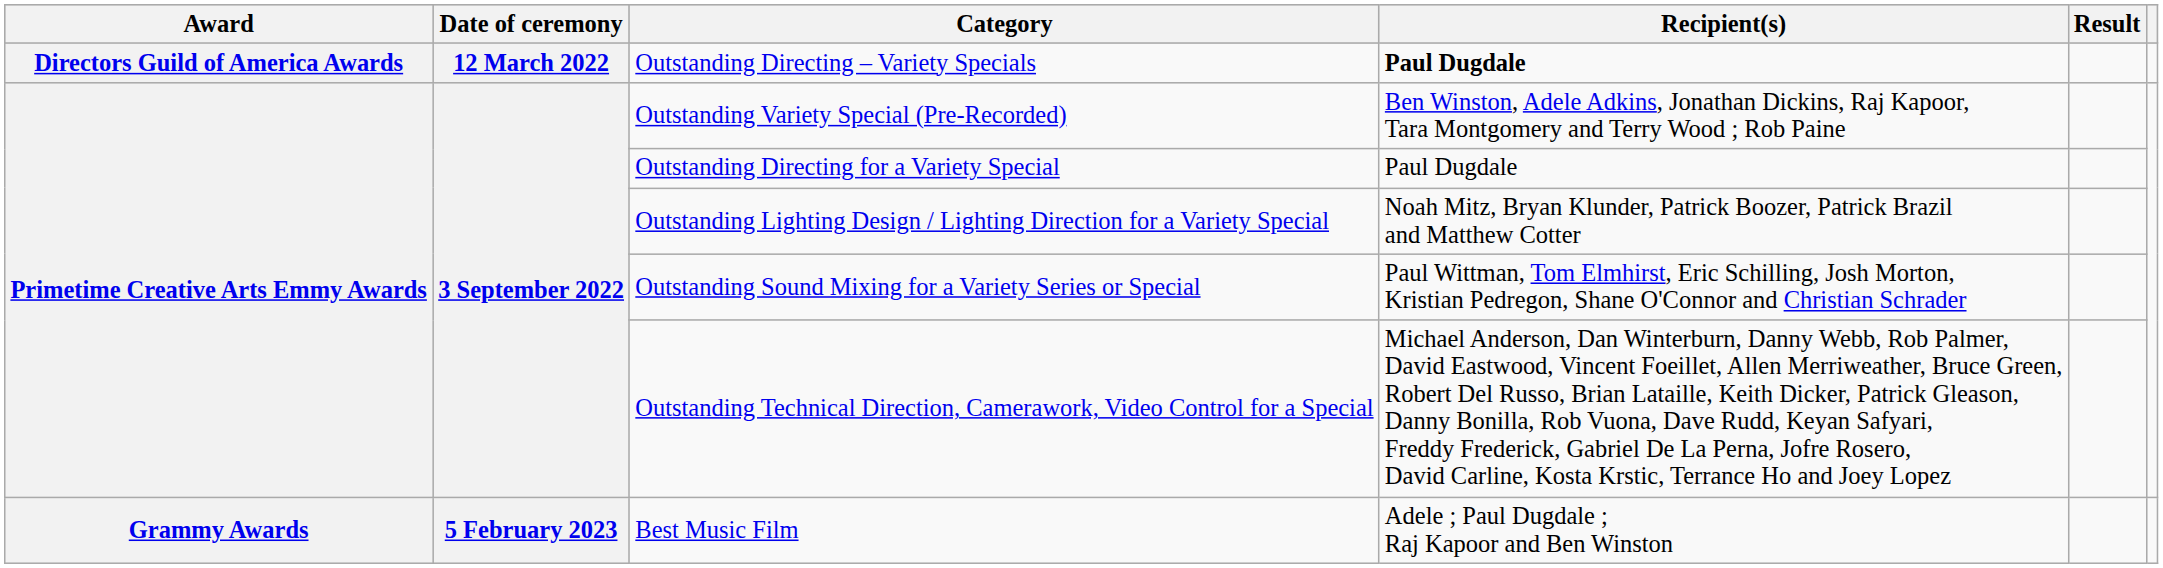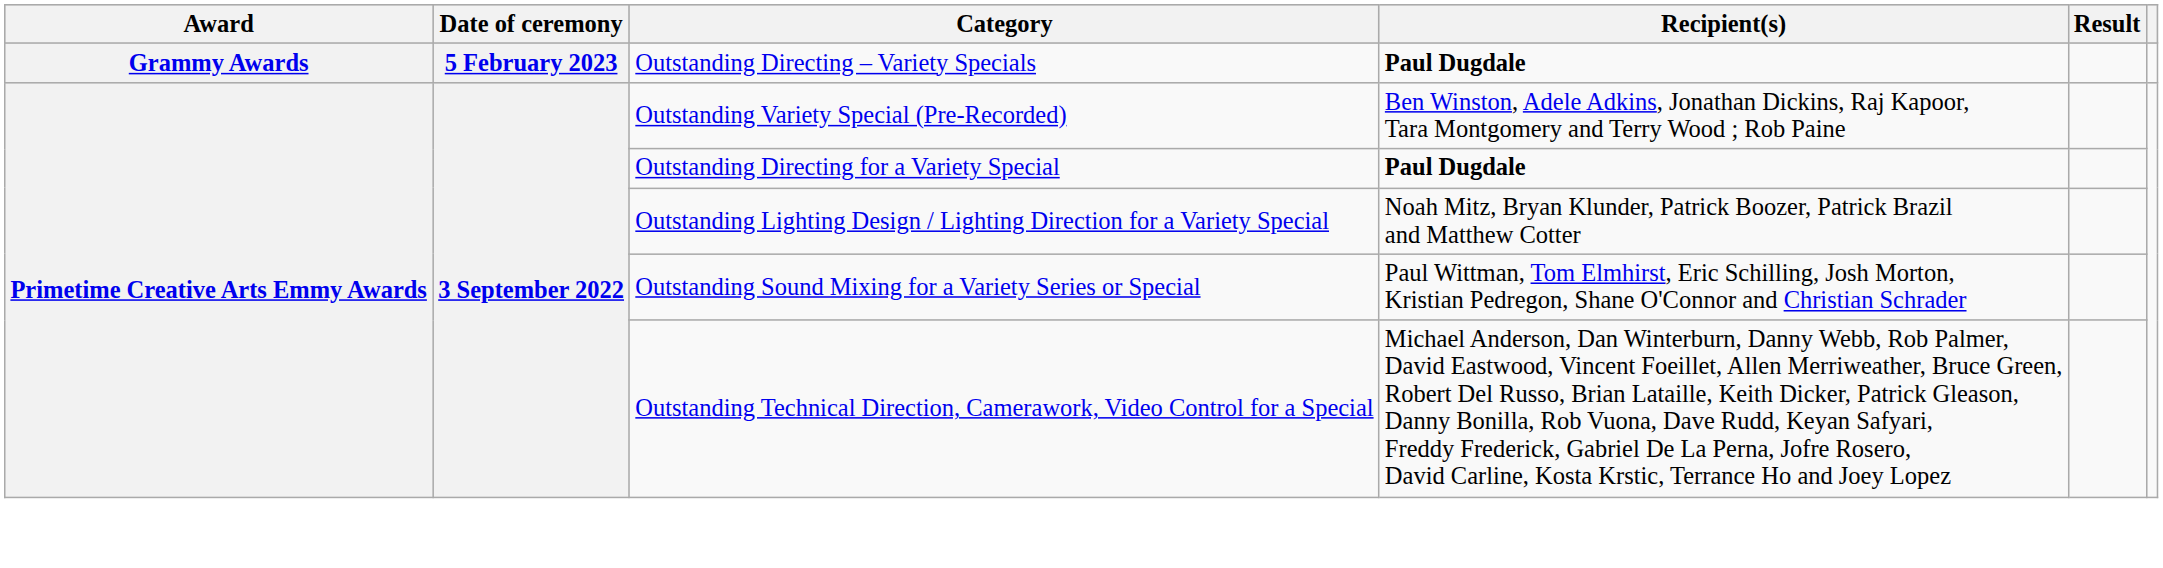 <table class="wikitable plainrowheaders sortable">
 <tr style="background:#ccc; text-align:center;">
 <th scope="col"><strong>Award</strong></th>
 <th scope="col">Date of ceremony</th>
 <th scope="col">Category</th>
 <th scope="col">Recipient(s)</th>
 <th scope="col">Result</th>
 <th scope="col" class="unsortable"></th>
 </tr>
 <tr>
-<th scope="row"><a href='#'>Directors Guild of America Awards</a></th>
-<th scope="row"><a href='#'>12 March 2022</a></th>
+<th scope="row"><a href='#'>Grammy Awards</a></th>
+<th scope="row"><a href='#'>5 February 2023</a></th>
 <td><a href='#'>Outstanding Directing – Variety Specials</a></td>
 <td><strong>Paul Dugdale</strong></td>
 <td></td>
 <td style="text-align:center;"> <br></td>
 </tr>
 <tr>
 <th scope="row" rowspan="5"><a href='#'>Primetime Creative Arts Emmy Awards</a></th>
 <th scope="row" rowspan="5"><a href='#'>3 September 2022</a></th>
 <td><a href='#'>Outstanding Variety Special (Pre-Recorded)</a></td>
 <td><a href='#'>Ben Winston</a>, <a href='#'>Adele Adkins</a>, Jonathan Dickins, Raj Kapoor, <br> Tara Montgomery and Terry Wood ; Rob Paine </td>
 <td></td>
 <td rowspan="5" style="text-align:center;"> <br></td>
 </tr>
 <tr>
 <td><a href='#'>Outstanding Directing for a Variety Special</a></td>
-<td>Paul Dugdale</td>
+<td><strong>Paul Dugdale</strong></td>
 <td></td>
 </tr>
 <tr>
 <td><a href='#'>Outstanding Lighting Design / Lighting Direction for a Variety Special</a></td>
 <td>Noah Mitz, Bryan Klunder, Patrick Boozer, Patrick Brazil <br> and Matthew Cotter</td>
 <td></td>
 </tr>
 <tr>
 <td><a href='#'>Outstanding Sound Mixing for a Variety Series or Special</a></td>
 <td>Paul Wittman, <a href='#'>Tom Elmhirst</a>, Eric Schilling, Josh Morton, <br> Kristian Pedregon, Shane O'Connor and <a href='#'>Christian Schrader</a></td>
 <td></td>
 </tr>
 <tr>
 <td><a href='#'>Outstanding Technical Direction, Camerawork, Video Control for a Special</a></td>
 <td>Michael Anderson, Dan Winterburn, Danny Webb, Rob Palmer, <br> David Eastwood, Vincent Foeillet, Allen Merriweather, Bruce Green, <br> Robert Del Russo, Brian Lataille, Keith Dicker, Patrick Gleason, <br> Danny Bonilla, Rob Vuona, Dave Rudd, Keyan Safyari, <br> Freddy Frederick, Gabriel De La Perna, Jofre Rosero, <br> David Carline, Kosta Krstic, Terrance Ho and Joey Lopez</td>
 <td></td>
 </tr>
-<tr>
-<th scope="row"><a href='#'>Grammy Awards</a></th>
-<th scope="row"><a href='#'>5 February 2023</a></th>
-<td><a href='#'>Best Music Film</a></td>
-<td>Adele ; Paul Dugdale ; <br> Raj Kapoor and Ben Winston </td>
-<td></td>
-<td style="text-align:center;"></td>
-</tr>
 </table>
